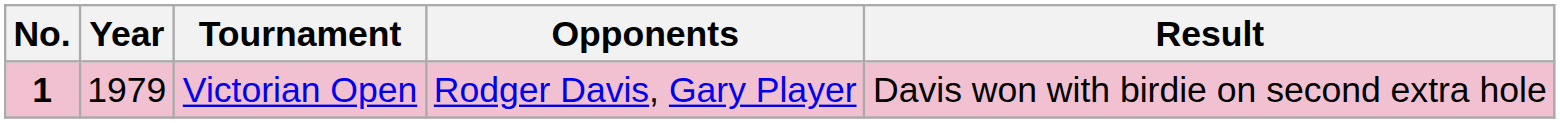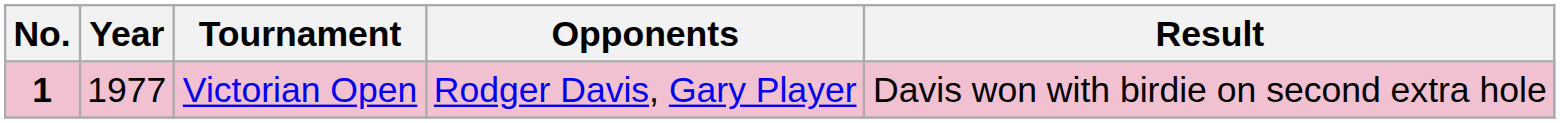 <table class="wikitable" style="font-size:95%;">
 <tr>
 <th>No.</th>
 <th>Year</th>
 <th>Tournament</th>
 <th>Opponents</th>
 <th>Result</th>
 </tr>
 <tr style="background:#F2C1D1;">
 <td align=center><strong>1</strong></td>
-<td>1979</td>
+<td>1977</td>
 <td><a href='#'>Victorian Open</a></td>
 <td> <a href='#'>Rodger Davis</a>,  <a href='#'>Gary Player</a></td>
 <td>Davis won with birdie on second extra hole</td>
 </tr>
 </table>
